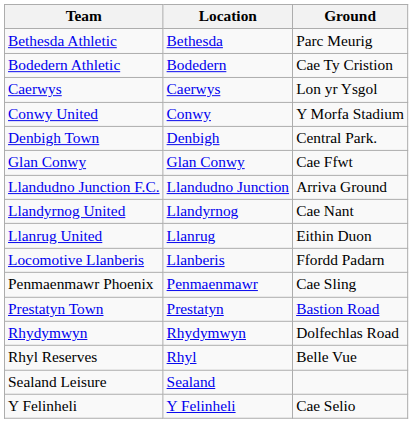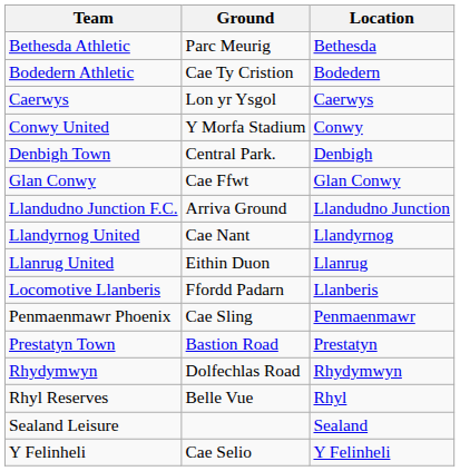 <table class="wikitable sortable">
 <tr>
 <th>Team</th>
+<th>Ground</th>
 <th>Location</th>
-<th>Ground</th>
 </tr>
 <tr>
 <td><a href='#'>Bethesda Athletic</a></td>
+<td>Parc Meurig</td>
 <td><a href='#'>Bethesda</a></td>
-<td>Parc Meurig</td>
 </tr>
 <tr>
 <td><a href='#'>Bodedern Athletic</a></td>
+<td>Cae Ty Cristion</td>
 <td><a href='#'>Bodedern</a></td>
-<td>Cae Ty Cristion</td>
 </tr>
 <tr>
 <td><a href='#'>Caerwys</a></td>
+<td>Lon yr Ysgol</td>
 <td><a href='#'>Caerwys</a></td>
-<td>Lon yr Ysgol</td>
 </tr>
 <tr>
 <td><a href='#'>Conwy United</a></td>
+<td>Y Morfa Stadium</td>
 <td><a href='#'>Conwy</a></td>
-<td>Y Morfa Stadium</td>
 </tr>
 <tr>
 <td><a href='#'>Denbigh Town</a></td>
+<td>Central Park.</td>
 <td><a href='#'>Denbigh</a></td>
-<td>Central Park.</td>
 </tr>
 <tr>
 <td><a href='#'>Glan Conwy</a></td>
+<td>Cae Ffwt</td>
 <td><a href='#'>Glan Conwy</a></td>
-<td>Cae Ffwt</td>
 </tr>
 <tr>
 <td><a href='#'>Llandudno Junction F.C.</a></td>
+<td>Arriva Ground</td>
 <td><a href='#'>Llandudno Junction</a></td>
-<td>Arriva Ground</td>
 </tr>
 <tr>
 <td><a href='#'>Llandyrnog United</a></td>
+<td>Cae Nant</td>
 <td><a href='#'>Llandyrnog</a></td>
-<td>Cae Nant</td>
 </tr>
 <tr>
 <td><a href='#'>Llanrug United</a></td>
+<td>Eithin Duon</td>
 <td><a href='#'>Llanrug</a></td>
-<td>Eithin Duon</td>
 </tr>
 <tr>
 <td><a href='#'>Locomotive Llanberis</a></td>
+<td>Ffordd Padarn</td>
 <td><a href='#'>Llanberis</a></td>
-<td>Ffordd Padarn</td>
 </tr>
 <tr>
 <td>Penmaenmawr Phoenix</td>
+<td>Cae Sling</td>
 <td><a href='#'>Penmaenmawr</a></td>
-<td>Cae Sling</td>
 </tr>
 <tr>
 <td><a href='#'>Prestatyn Town</a></td>
+<td><a href='#'>Bastion Road</a></td>
 <td><a href='#'>Prestatyn</a></td>
-<td><a href='#'>Bastion Road</a></td>
 </tr>
 <tr>
 <td><a href='#'>Rhydymwyn</a></td>
+<td>Dolfechlas Road</td>
 <td><a href='#'>Rhydymwyn</a></td>
-<td>Dolfechlas Road</td>
 </tr>
 <tr>
 <td>Rhyl Reserves</td>
+<td>Belle Vue</td>
 <td><a href='#'>Rhyl</a></td>
-<td>Belle Vue</td>
 </tr>
 <tr>
 <td>Sealand Leisure</td>
+<td></td>
 <td><a href='#'>Sealand</a></td>
-<td></td>
 </tr>
 <tr>
 <td>Y Felinheli</td>
+<td>Cae Selio</td>
 <td><a href='#'>Y Felinheli</a></td>
-<td>Cae Selio</td>
 </tr>
 </table>
